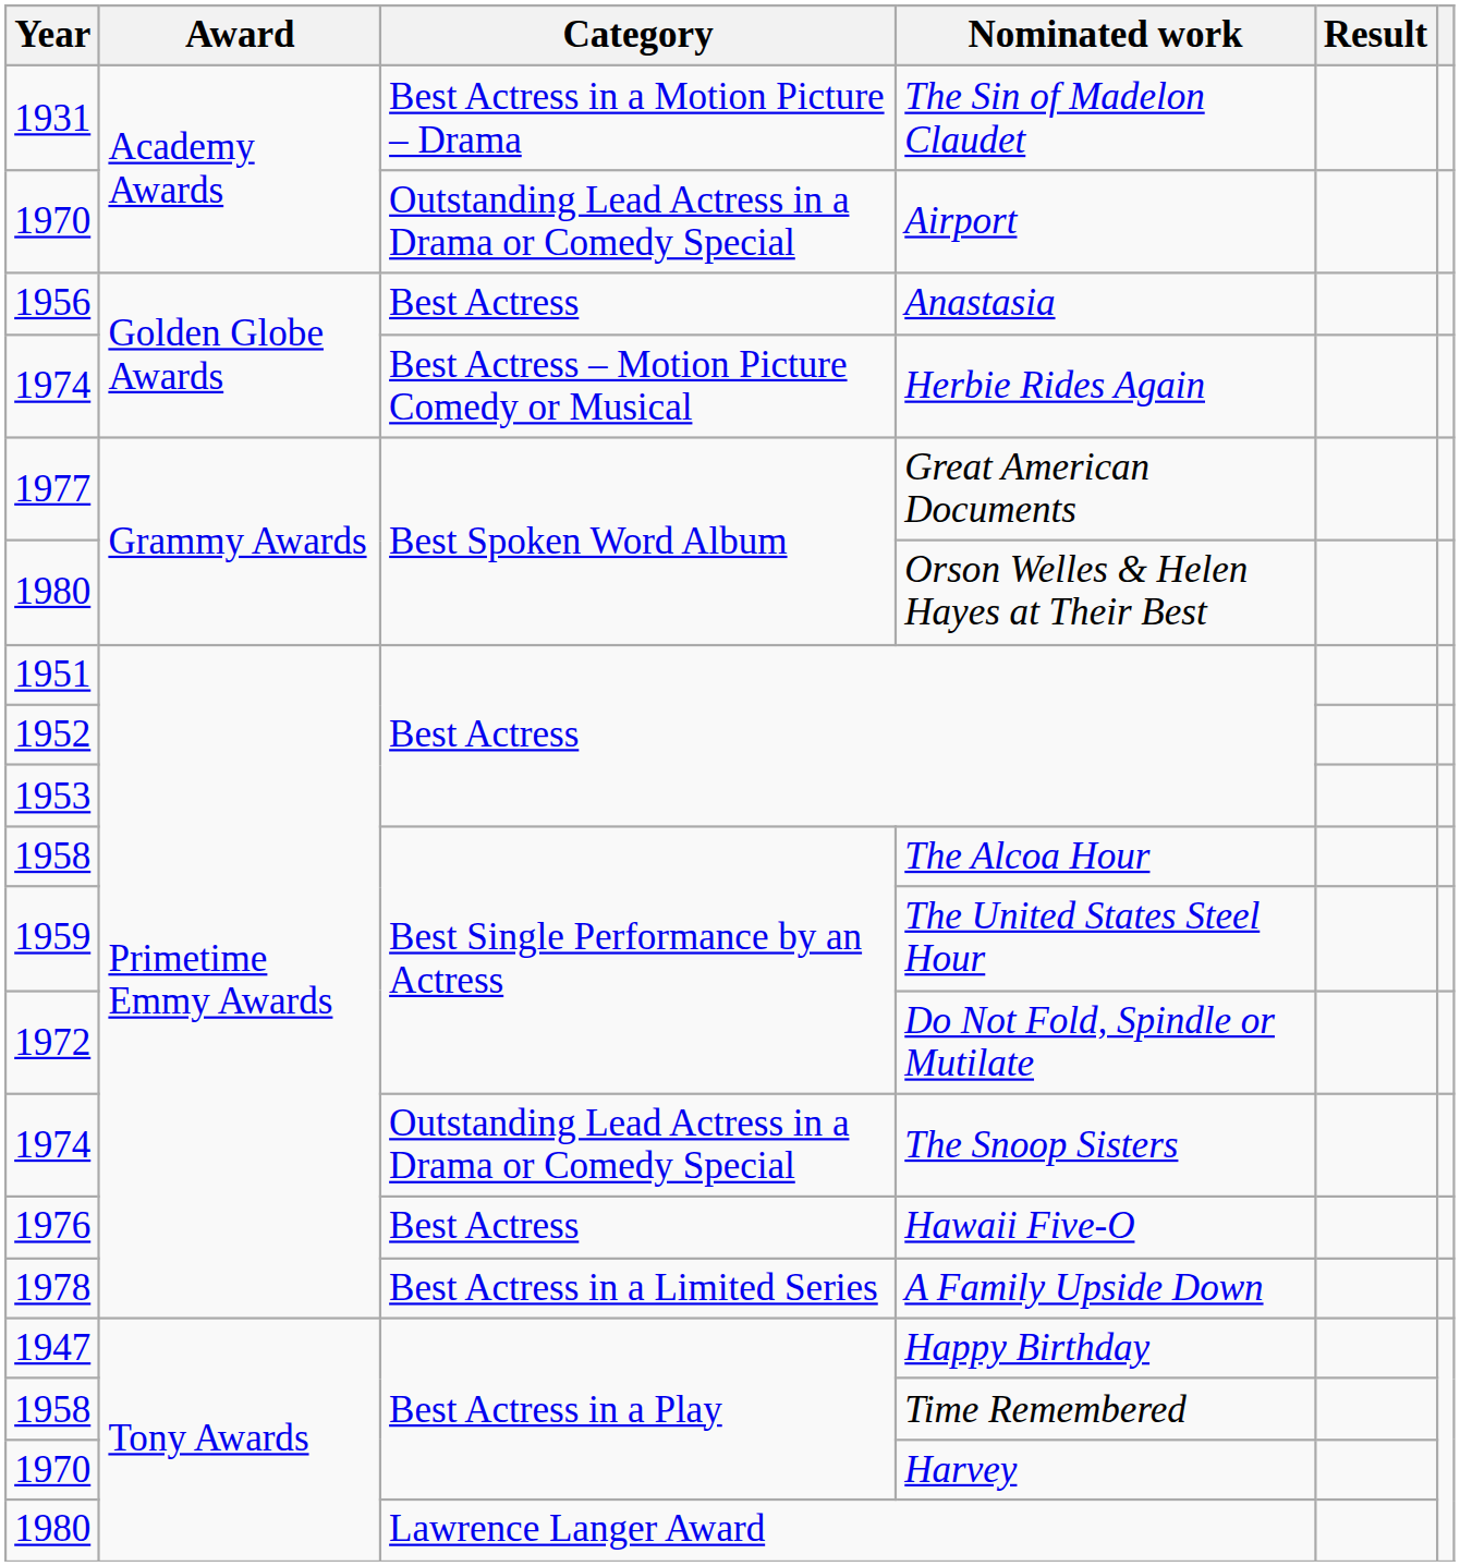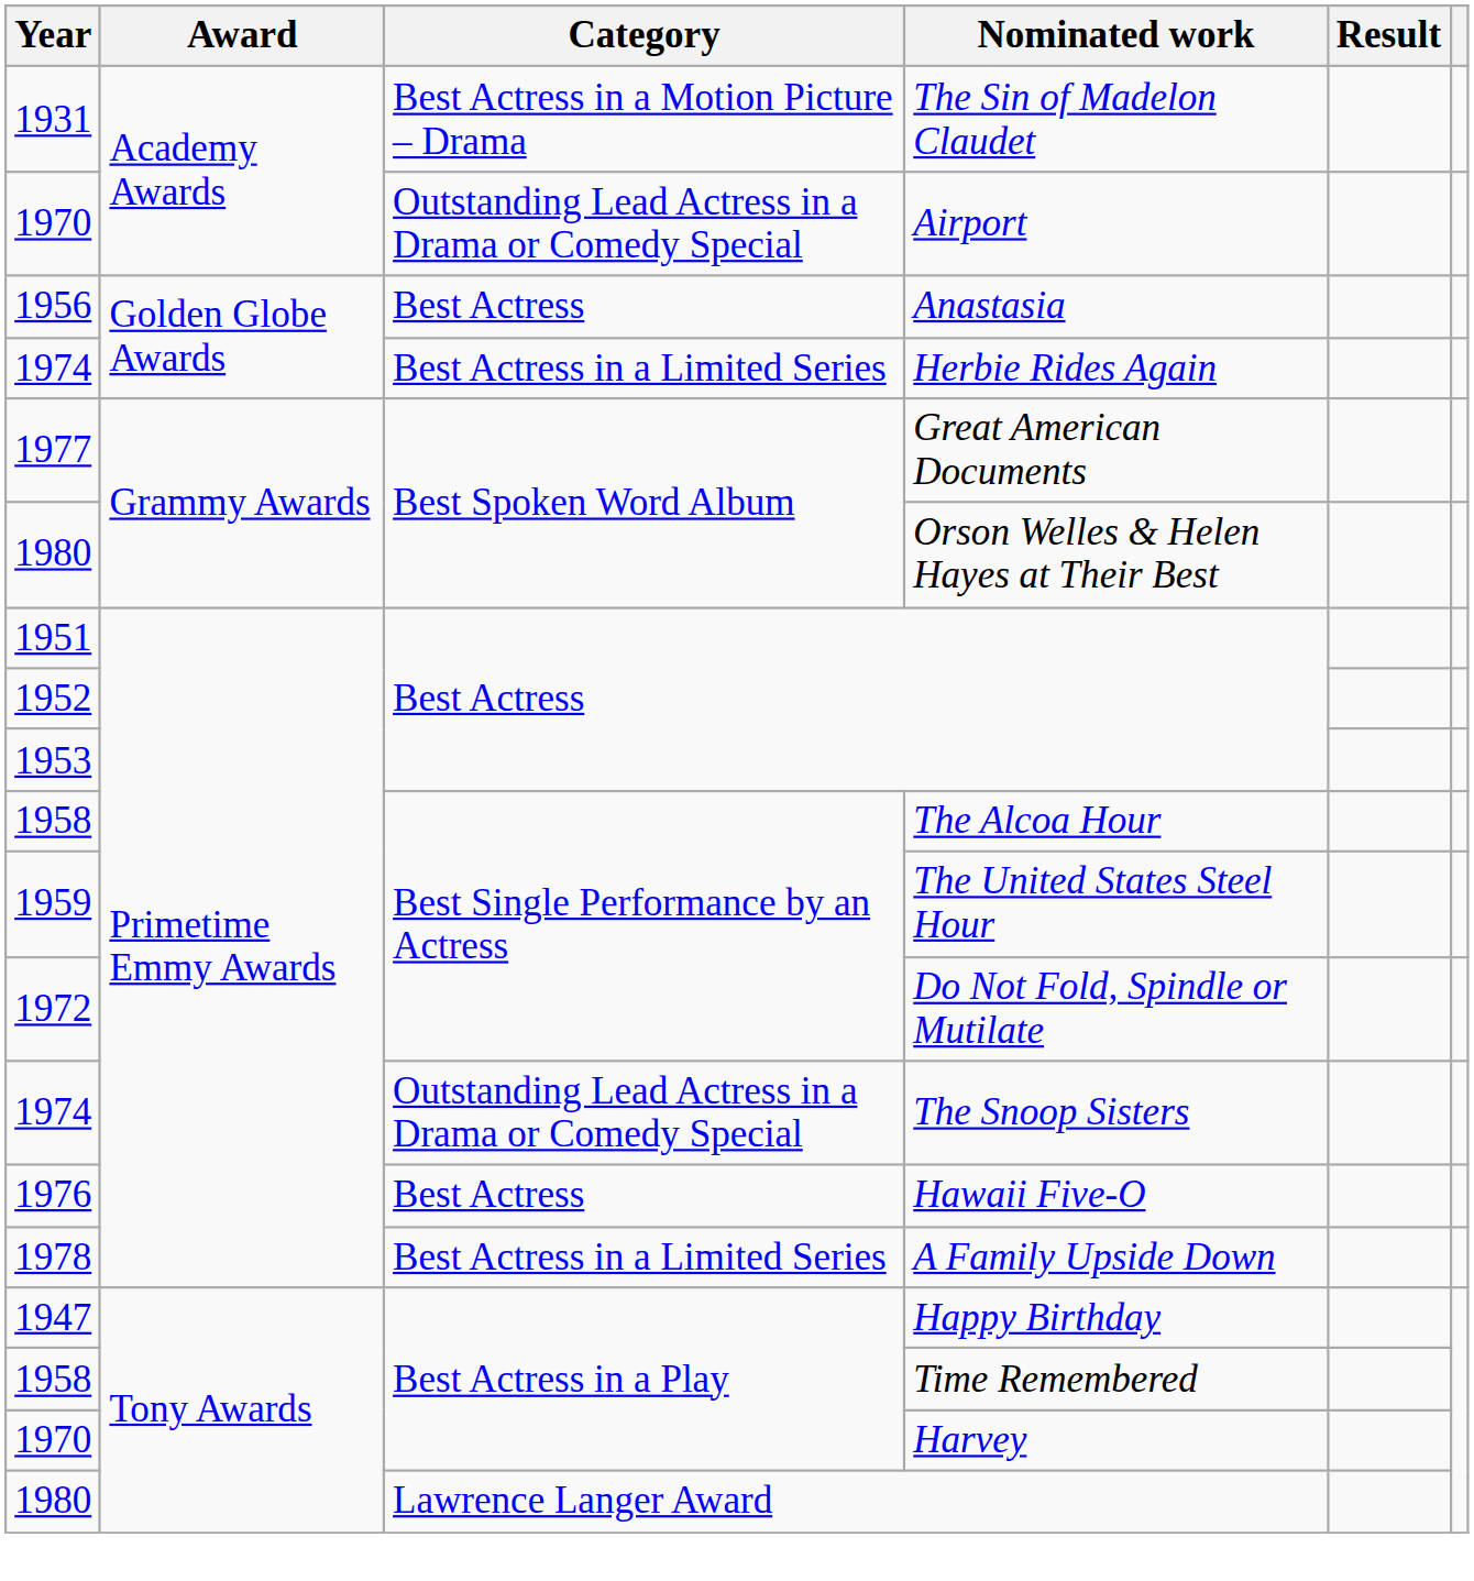 <table class="wikitable">
 <tr>
 <th>Year</th>
 <th>Award</th>
 <th>Category</th>
 <th>Nominated work</th>
 <th>Result</th>
 <th></th>
 </tr>
 <tr>
 <td><a href='#'>1931</a></td>
 <td rowspan=2><a href='#'>Academy Awards</a></td>
 <td><a href='#'>Best Actress in a Motion Picture – Drama</a></td>
 <td><em><a href='#'>The Sin of Madelon Claudet</a></em></td>
 <td></td>
 <td></td>
 </tr>
 <tr>
 <td><a href='#'>1970</a></td>
 <td><a href='#'>Outstanding Lead Actress in a Drama or Comedy Special</a></td>
 <td><em><a href='#'>Airport</a></em></td>
 <td></td>
 <td></td>
 </tr>
 <tr>
 <td><a href='#'>1956</a></td>
 <td rowspan=2><a href='#'>Golden Globe Awards</a></td>
 <td><a href='#'>Best Actress</a></td>
 <td><em><a href='#'>Anastasia</a></em></td>
 <td></td>
 <td></td>
 </tr>
 <tr>
 <td><a href='#'>1974</a></td>
-<td><a href='#'>Best Actress – Motion Picture Comedy or Musical</a></td>
+<td><a href='#'>Best Actress in a Limited Series</a></td>
 <td><em><a href='#'>Herbie Rides Again</a></em></td>
 <td></td>
 <td></td>
 </tr>
 <tr>
 <td><a href='#'>1977</a></td>
 <td rowspan=2><a href='#'>Grammy Awards</a></td>
 <td rowspan=2><a href='#'>Best Spoken Word Album</a></td>
 <td><em>Great American Documents</em></td>
 <td></td>
 <td></td>
 </tr>
 <tr>
 <td><a href='#'>1980</a></td>
 <td><em>Orson Welles & Helen Hayes at Their Best</em></td>
 <td></td>
 <td></td>
 </tr>
 <tr>
 <td><a href='#'>1951</a></td>
 <td rowspan=9><a href='#'>Primetime Emmy Awards</a></td>
 <td colspan="2" rowspan="3"><a href='#'>Best Actress</a></td>
 <td></td>
 <td></td>
 </tr>
 <tr>
 <td><a href='#'>1952</a></td>
 <td></td>
 <td></td>
 </tr>
 <tr>
 <td><a href='#'>1953</a></td>
 <td></td>
 <td></td>
 </tr>
 <tr>
 <td><a href='#'>1958</a></td>
 <td rowspan=3><a href='#'>Best Single Performance by an Actress</a></td>
 <td><em><a href='#'>The Alcoa Hour</a></em></td>
 <td></td>
 <td></td>
 </tr>
 <tr>
 <td><a href='#'>1959</a></td>
 <td><em><a href='#'>The United States Steel Hour</a></em></td>
 <td></td>
 <td></td>
 </tr>
 <tr>
 <td><a href='#'>1972</a></td>
 <td><em><a href='#'>Do Not Fold, Spindle or Mutilate</a></em></td>
 <td></td>
 <td></td>
 </tr>
 <tr>
 <td><a href='#'>1974</a></td>
 <td><a href='#'>Outstanding Lead Actress in a Drama or Comedy Special</a></td>
 <td><em><a href='#'>The Snoop Sisters</a></em></td>
 <td></td>
 <td></td>
 </tr>
 <tr>
 <td><a href='#'>1976</a></td>
 <td><a href='#'>Best Actress</a></td>
 <td><em><a href='#'>Hawaii Five-O</a></em></td>
 <td></td>
 <td></td>
 </tr>
 <tr>
 <td><a href='#'>1978</a></td>
 <td><a href='#'>Best Actress in a Limited Series</a></td>
 <td><em><a href='#'>A Family Upside Down</a></em></td>
 <td></td>
 <td></td>
 </tr>
 <tr>
 <td><a href='#'>1947</a></td>
 <td rowspan=4><a href='#'>Tony Awards</a></td>
 <td rowspan=3><a href='#'>Best Actress in a Play</a></td>
 <td><em><a href='#'>Happy Birthday</a></em></td>
 <td></td>
 <td rowspan=4></td>
 </tr>
 <tr>
 <td><a href='#'>1958</a></td>
 <td><em>Time Remembered</em></td>
 <td></td>
 </tr>
 <tr>
 <td><a href='#'>1970</a></td>
 <td><em><a href='#'>Harvey</a></em></td>
 <td></td>
 </tr>
 <tr>
 <td><a href='#'>1980</a></td>
 <td colspan=2><a href='#'>Lawrence Langer Award</a></td>
 <td></td>
 </tr>
 <tr>
 </tr>
 </table>
